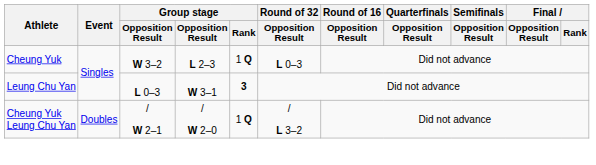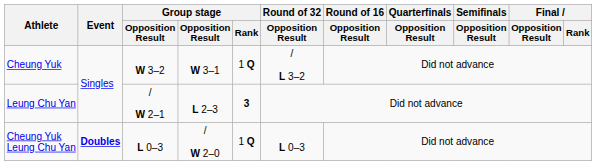 <table class="wikitable" style="font-size:90%">
 <tr>
 <th rowspan="2">Athlete</th>
 <th rowspan="2">Event</th>
 <th colspan="3">Group stage</th>
 <th>Round of 32</th>
 <th>Round of 16</th>
 <th>Quarterfinals</th>
 <th>Semifinals</th>
 <th colspan=2>Final / </th>
 </tr>
 <tr style="font-size:95%">
 <th>Opposition<br>Result</th>
 <th>Opposition<br>Result</th>
 <th>Rank</th>
 <th>Opposition<br>Result</th>
 <th>Opposition<br>Result</th>
 <th>Opposition<br>Result</th>
 <th>Opposition<br>Result</th>
 <th>Opposition<br>Result</th>
 <th>Rank</th>
 </tr>
 <tr>
 <td align=left><a href='#'>Cheung Yuk</a></td>
 <td align=left rowspan=2><a href='#'>Singles</a></td>
 <td align=center><br><strong>W</strong> 3–2</td>
-<td align=center><br><strong>L</strong> 2–3</td>
+<td align=center><br><strong>W</strong> 3–1</td>
 <td align=center>1 <strong>Q</strong></td>
-<td align=center><br><strong>L</strong> 0–3</td>
+<td align=center> /<br> <br><strong>L</strong> 3–2</td>
 <td align=center colspan=5>Did not advance</td>
 </tr>
 <tr>
 <td align=left><a href='#'>Leung Chu Yan</a></td>
-<td align=center><br><strong>L</strong> 0–3</td>
-<td align=center><br><strong>W</strong> 3–1</td>
+<td align=center> /<br> <br><strong>W</strong> 2–1</td>
+<td align=center><br><strong>L</strong> 2–3</td>
 <td align=center><strong>3</strong></td>
 <td align=center colspan=6>Did not advance</td>
 </tr>
 <tr>
 <td align=left><a href='#'>Cheung Yuk</a><br> <a href='#'>Leung Chu Yan</a></td>
-<td align=left><a href='#'>Doubles</a></td>
-<td align=center> /<br> <br><strong>W</strong> 2–1</td>
+<td align=left><strong><a href='#'>Doubles</a></strong></td>
+<td align=center><br><strong>L</strong> 0–3</td>
 <td align=center> /<br> <br><strong>W</strong> 2–0</td>
 <td align=center>1 <strong>Q</strong></td>
-<td align=center> /<br> <br><strong>L</strong> 3–2</td>
+<td align=center><br><strong>L</strong> 0–3</td>
 <td align=center colspan=5>Did not advance</td>
 </tr>
 </table>
